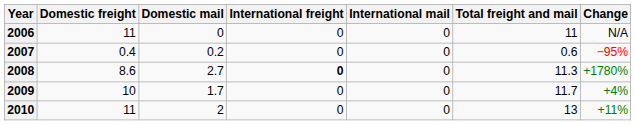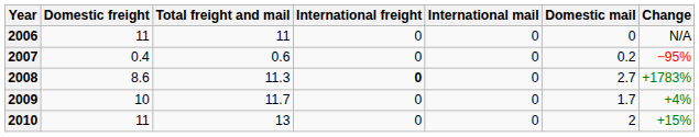 <table class="wikitable" style="text-align: right;">
 <tr>
 <th>Year</th>
 <th>Domestic freight</th>
-<th>Domestic mail</th>
+<th>Total freight and mail</th>
 <th>International freight</th>
 <th>International mail</th>
-<th>Total freight and mail</th>
+<th>Domestic mail</th>
 <th>Change</th>
 </tr>
 <tr>
 <th>2006</th>
 <td>11</td>
+<td>11</td>
 <td>0</td>
 <td>0</td>
 <td>0</td>
-<td>11</td>
 <td>N/A</td>
 </tr>
 <tr>
 <th>2007</th>
 <td>0.4</td>
-<td>0.2</td>
+<td>0.6</td>
 <td>0</td>
 <td>0</td>
-<td>0.6</td>
+<td>0.2</td>
 <td style="color:red">−95% </td>
 </tr>
 <tr>
 <th>2008</th>
 <td>8.6</td>
-<td>2.7</td>
+<td>11.3</td>
 <td><strong>0</strong></td>
 <td>0</td>
-<td>11.3</td>
-<td style="color:green">+1780% </td>
+<td>2.7</td>
+<td style="color:green">+1783% </td>
 </tr>
 <tr>
 <th>2009</th>
 <td>10</td>
-<td>1.7</td>
+<td>11.7</td>
 <td>0</td>
 <td>0</td>
-<td>11.7</td>
+<td>1.7</td>
 <td style="color:green">+4% </td>
 </tr>
 <tr>
 <th>2010</th>
 <td>11</td>
-<td>2</td>
+<td>13</td>
 <td>0</td>
 <td>0</td>
-<td>13</td>
-<td style="color:green">+11% </td>
+<td>2</td>
+<td style="color:green">+15% </td>
 </tr>
 </table>
